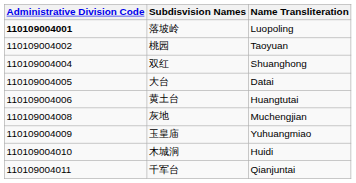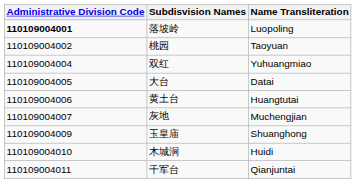 <table class="wikitable sortable">
 <tr>
 <th><a href='#'>Administrative Division Code</a></th>
 <th>Subdisvision Names</th>
 <th>Name Transliteration</th>
 </tr>
 <tr>
 <td><strong>110109004001</strong></td>
 <td>落坡岭</td>
 <td>Luopoling</td>
 </tr>
 <tr>
 <td>110109004002</td>
 <td>桃园</td>
 <td>Taoyuan</td>
 </tr>
 <tr>
 <td>110109004004</td>
 <td>双红</td>
-<td>Shuanghong</td>
+<td>Yuhuangmiao</td>
 </tr>
 <tr>
 <td>110109004005</td>
 <td>大台</td>
 <td>Datai</td>
 </tr>
 <tr>
 <td>110109004006</td>
 <td>黄土台</td>
 <td>Huangtutai</td>
 </tr>
 <tr>
-<td>110109004008</td>
+<td>110109004007</td>
 <td>灰地</td>
 <td>Muchengjian</td>
 </tr>
 <tr>
 <td>110109004009</td>
 <td>玉皇庙</td>
-<td>Yuhuangmiao</td>
+<td>Shuanghong</td>
 </tr>
 <tr>
 <td>110109004010</td>
 <td>木城涧</td>
 <td>Huidi</td>
 </tr>
 <tr>
 <td>110109004011</td>
 <td>千军台</td>
 <td>Qianjuntai</td>
 </tr>
 </table>
